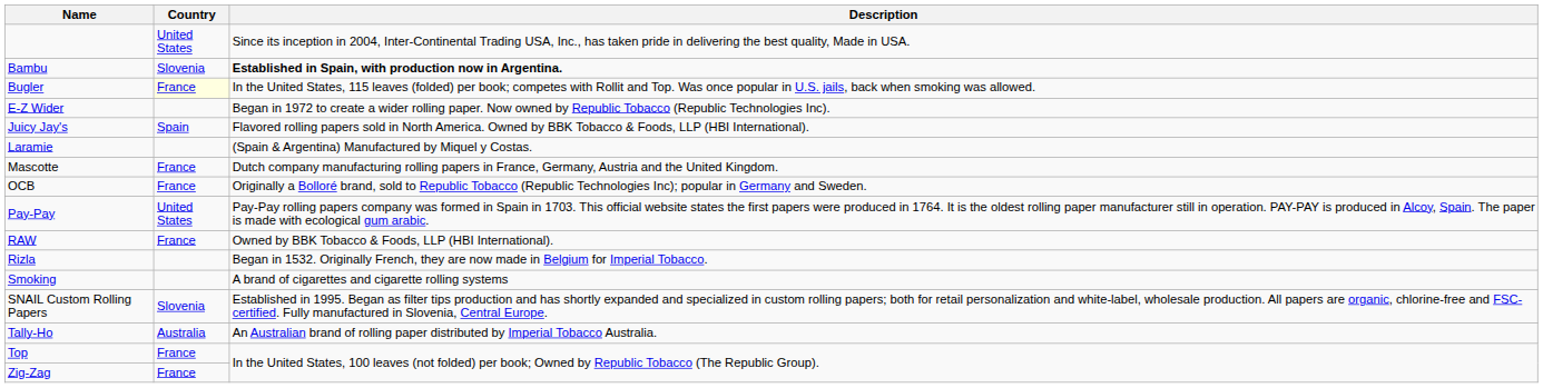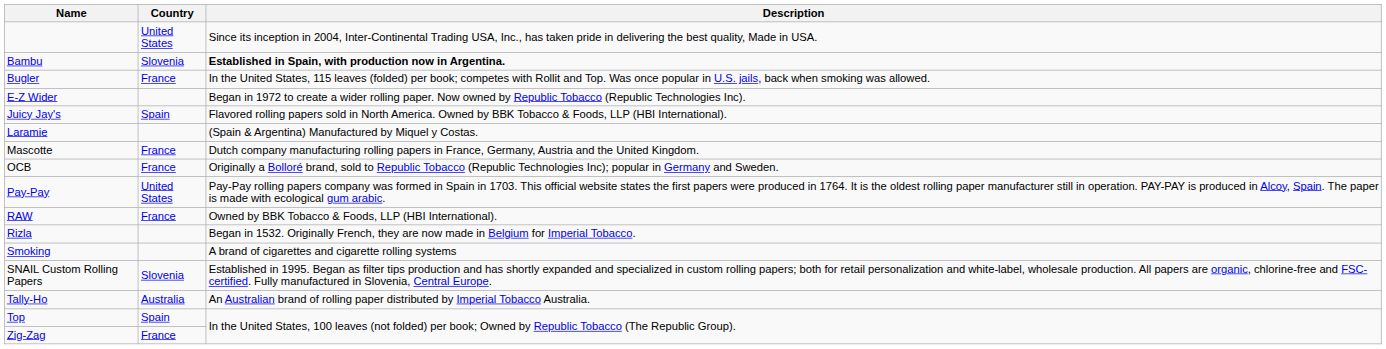 <table class="wikitable sortable">
 <tr>
 <th>Name</th>
 <th>Country</th>
 <th class="unsortable">Description</th>
 </tr>
 <tr>
 <td></td>
 <td><a href='#'>United States</a></td>
 <td>Since its inception in 2004, Inter-Continental Trading USA, Inc., has taken pride in delivering the best quality, Made in USA.</td>
 </tr>
 <tr>
 <td><a href='#'>Bambu</a></td>
 <td><a href='#'>Slovenia</a></td>
 <td><strong>Established in Spain, with production now in Argentina.</strong></td>
 </tr>
 <tr>
 <td><a href='#'>Bugler</a></td>
-<td style="background: lightyellow;"><a href='#'>France</a></td>
+<td><a href='#'>France</a></td>
 <td>In the United States, 115 leaves (folded) per book; competes with Rollit and Top. Was once popular in <a href='#'>U.S. jails</a>, back when smoking was allowed.</td>
 </tr>
 <tr>
 <td><a href='#'>E-Z Wider</a></td>
 <td></td>
 <td>Began in 1972 to create a wider rolling paper. Now owned by <a href='#'>Republic Tobacco</a> (Republic Technologies Inc).</td>
 </tr>
 <tr>
 <td><a href='#'>Juicy Jay's</a></td>
 <td><a href='#'>Spain</a></td>
 <td>Flavored rolling papers sold in North America. Owned by BBK Tobacco & Foods, LLP (HBI International).</td>
 </tr>
 <tr>
 <td><a href='#'>Laramie</a></td>
 <td></td>
 <td>(Spain & Argentina)  Manufactured by Miquel y Costas.</td>
 </tr>
 <tr>
 <td>Mascotte</td>
 <td><a href='#'>France</a></td>
 <td>Dutch company manufacturing rolling papers in France, Germany, Austria and the United Kingdom.</td>
 </tr>
 <tr>
 <td>OCB</td>
 <td><a href='#'>France</a></td>
 <td>Originally a <a href='#'>Bolloré</a> brand, sold to <a href='#'>Republic Tobacco</a> (Republic Technologies Inc); popular in <a href='#'>Germany</a> and Sweden.</td>
 </tr>
 <tr>
 <td><a href='#'>Pay-Pay</a></td>
 <td><a href='#'>United States</a></td>
 <td>Pay-Pay rolling papers company was formed in Spain in 1703. This official website states the first papers were produced in 1764. It is the oldest rolling paper manufacturer still in operation. PAY-PAY is produced in <a href='#'>Alcoy</a>, <a href='#'>Spain</a>.  The paper is made with ecological <a href='#'>gum arabic</a>.</td>
 </tr>
 <tr>
 <td><a href='#'>RAW</a></td>
 <td><a href='#'>France</a></td>
 <td>Owned by BBK Tobacco & Foods, LLP (HBI International).</td>
 </tr>
 <tr>
 <td><a href='#'>Rizla</a></td>
 <td></td>
 <td>Began in 1532. Originally French, they are now made in <a href='#'>Belgium</a> for <a href='#'>Imperial Tobacco</a>.</td>
 </tr>
 <tr>
 <td><a href='#'>Smoking</a></td>
 <td></td>
 <td>A brand of cigarettes and cigarette rolling systems</td>
 </tr>
 <tr>
 <td>SNAIL Custom Rolling Papers</td>
 <td><a href='#'>Slovenia</a></td>
 <td>Established in 1995. Began as filter tips production and has shortly expanded and specialized in custom rolling papers; both for retail personalization and white-label, wholesale production. All papers are <a href='#'>organic</a>, chlorine-free and <a href='#'>FSC-certified</a>. Fully manufactured in Slovenia, <a href='#'>Central Europe</a>.</td>
 </tr>
 <tr>
 <td><a href='#'>Tally-Ho</a></td>
 <td><a href='#'>Australia</a></td>
 <td>An <a href='#'>Australian</a> brand of rolling paper distributed by <a href='#'>Imperial Tobacco</a> Australia.</td>
 </tr>
 <tr>
 <td><a href='#'>Top</a></td>
-<td><a href='#'>France</a></td>
+<td><a href='#'>Spain</a></td>
 <td rowspan="2">In the United States, 100 leaves (not folded) per book; Owned by <a href='#'>Republic Tobacco</a> (The Republic Group).</td>
 </tr>
 <tr>
 <td><a href='#'>Zig-Zag</a></td>
 <td><a href='#'>France</a></td>
 </tr>
 </table>
